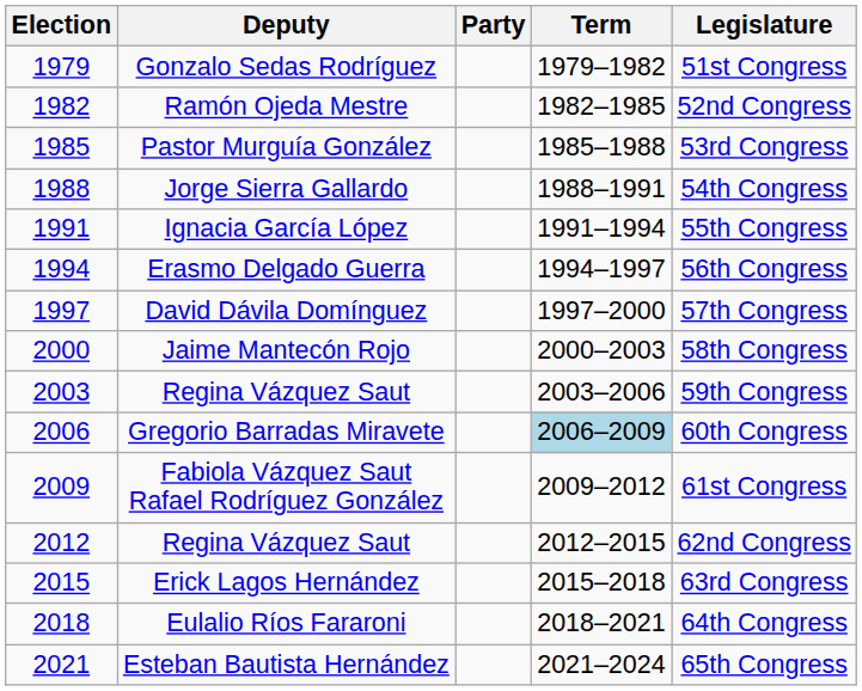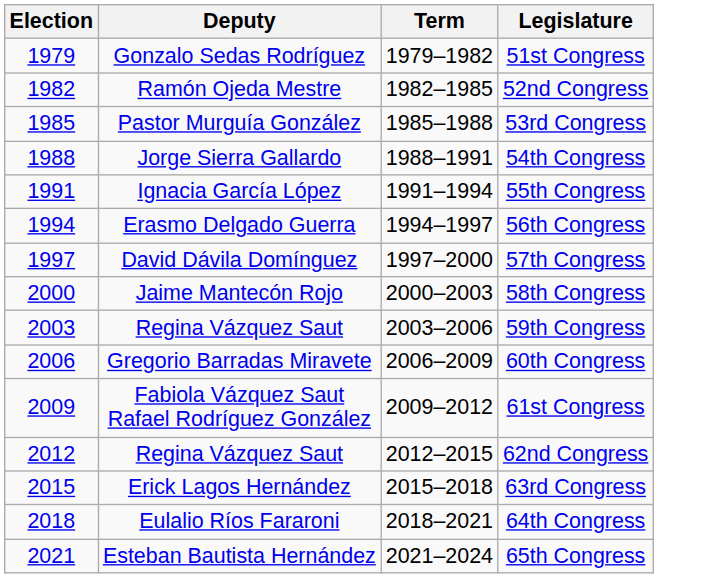 <table class="wikitable" style="text-align: center">
 <tr>
 <th>Election</th>
 <th>Deputy</th>
-<th>Party</th>
 <th>Term</th>
 <th>Legislature</th>
 </tr>
 <tr>
 <td><a href='#'>1979</a></td>
 <td><a href='#'>Gonzalo Sedas Rodríguez</a></td>
-<td></td>
 <td>1979–1982</td>
 <td><a href='#'>51st Congress</a></td>
 </tr>
 <tr>
 <td><a href='#'>1982</a></td>
 <td><a href='#'>Ramón Ojeda Mestre</a></td>
-<td></td>
 <td>1982–1985</td>
 <td><a href='#'>52nd Congress</a></td>
 </tr>
 <tr>
 <td><a href='#'>1985</a></td>
 <td><a href='#'>Pastor Murguía González</a></td>
-<td></td>
 <td>1985–1988</td>
 <td><a href='#'>53rd Congress</a></td>
 </tr>
 <tr>
 <td><a href='#'>1988</a></td>
 <td><a href='#'>Jorge Sierra Gallardo</a></td>
-<td></td>
 <td>1988–1991</td>
 <td><a href='#'>54th Congress</a></td>
 </tr>
 <tr>
 <td><a href='#'>1991</a></td>
 <td><a href='#'>Ignacia García López</a></td>
-<td></td>
 <td>1991–1994</td>
 <td><a href='#'>55th Congress</a></td>
 </tr>
 <tr>
 <td><a href='#'>1994</a></td>
 <td><a href='#'>Erasmo Delgado Guerra</a></td>
-<td></td>
 <td>1994–1997</td>
 <td><a href='#'>56th Congress</a></td>
 </tr>
 <tr>
 <td><a href='#'>1997</a></td>
 <td><a href='#'>David Dávila Domínguez</a></td>
-<td></td>
 <td>1997–2000</td>
 <td><a href='#'>57th Congress</a></td>
 </tr>
 <tr>
 <td><a href='#'>2000</a></td>
 <td><a href='#'>Jaime Mantecón Rojo</a></td>
-<td></td>
 <td>2000–2003</td>
 <td><a href='#'>58th Congress</a></td>
 </tr>
 <tr>
 <td><a href='#'>2003</a></td>
 <td><a href='#'>Regina Vázquez Saut</a></td>
-<td></td>
 <td>2003–2006</td>
 <td><a href='#'>59th Congress</a></td>
 </tr>
 <tr>
 <td><a href='#'>2006</a></td>
 <td><a href='#'>Gregorio Barradas Miravete</a></td>
-<td></td>
-<td style="background: lightblue;">2006–2009</td>
+<td>2006–2009</td>
 <td><a href='#'>60th Congress</a></td>
 </tr>
 <tr>
 <td><a href='#'>2009</a></td>
 <td><a href='#'>Fabiola Vázquez Saut</a><br><a href='#'>Rafael Rodríguez González</a></td>
-<td></td>
 <td>2009–2012</td>
 <td><a href='#'>61st Congress</a></td>
 </tr>
 <tr>
 <td><a href='#'>2012</a></td>
 <td><a href='#'>Regina Vázquez Saut</a></td>
-<td></td>
 <td>2012–2015</td>
 <td><a href='#'>62nd Congress</a></td>
 </tr>
 <tr>
 <td><a href='#'>2015</a></td>
 <td><a href='#'>Erick Lagos Hernández</a></td>
-<td></td>
 <td>2015–2018</td>
 <td><a href='#'>63rd Congress</a></td>
 </tr>
 <tr>
 <td><a href='#'>2018</a></td>
 <td><a href='#'>Eulalio Ríos Fararoni</a></td>
-<td></td>
 <td>2018–2021</td>
 <td><a href='#'>64th Congress</a></td>
 </tr>
 <tr>
 <td><a href='#'>2021</a></td>
 <td><a href='#'>Esteban Bautista Hernández</a></td>
-<td></td>
 <td>2021–2024</td>
 <td><a href='#'>65th Congress</a></td>
 </tr>
 </table>
